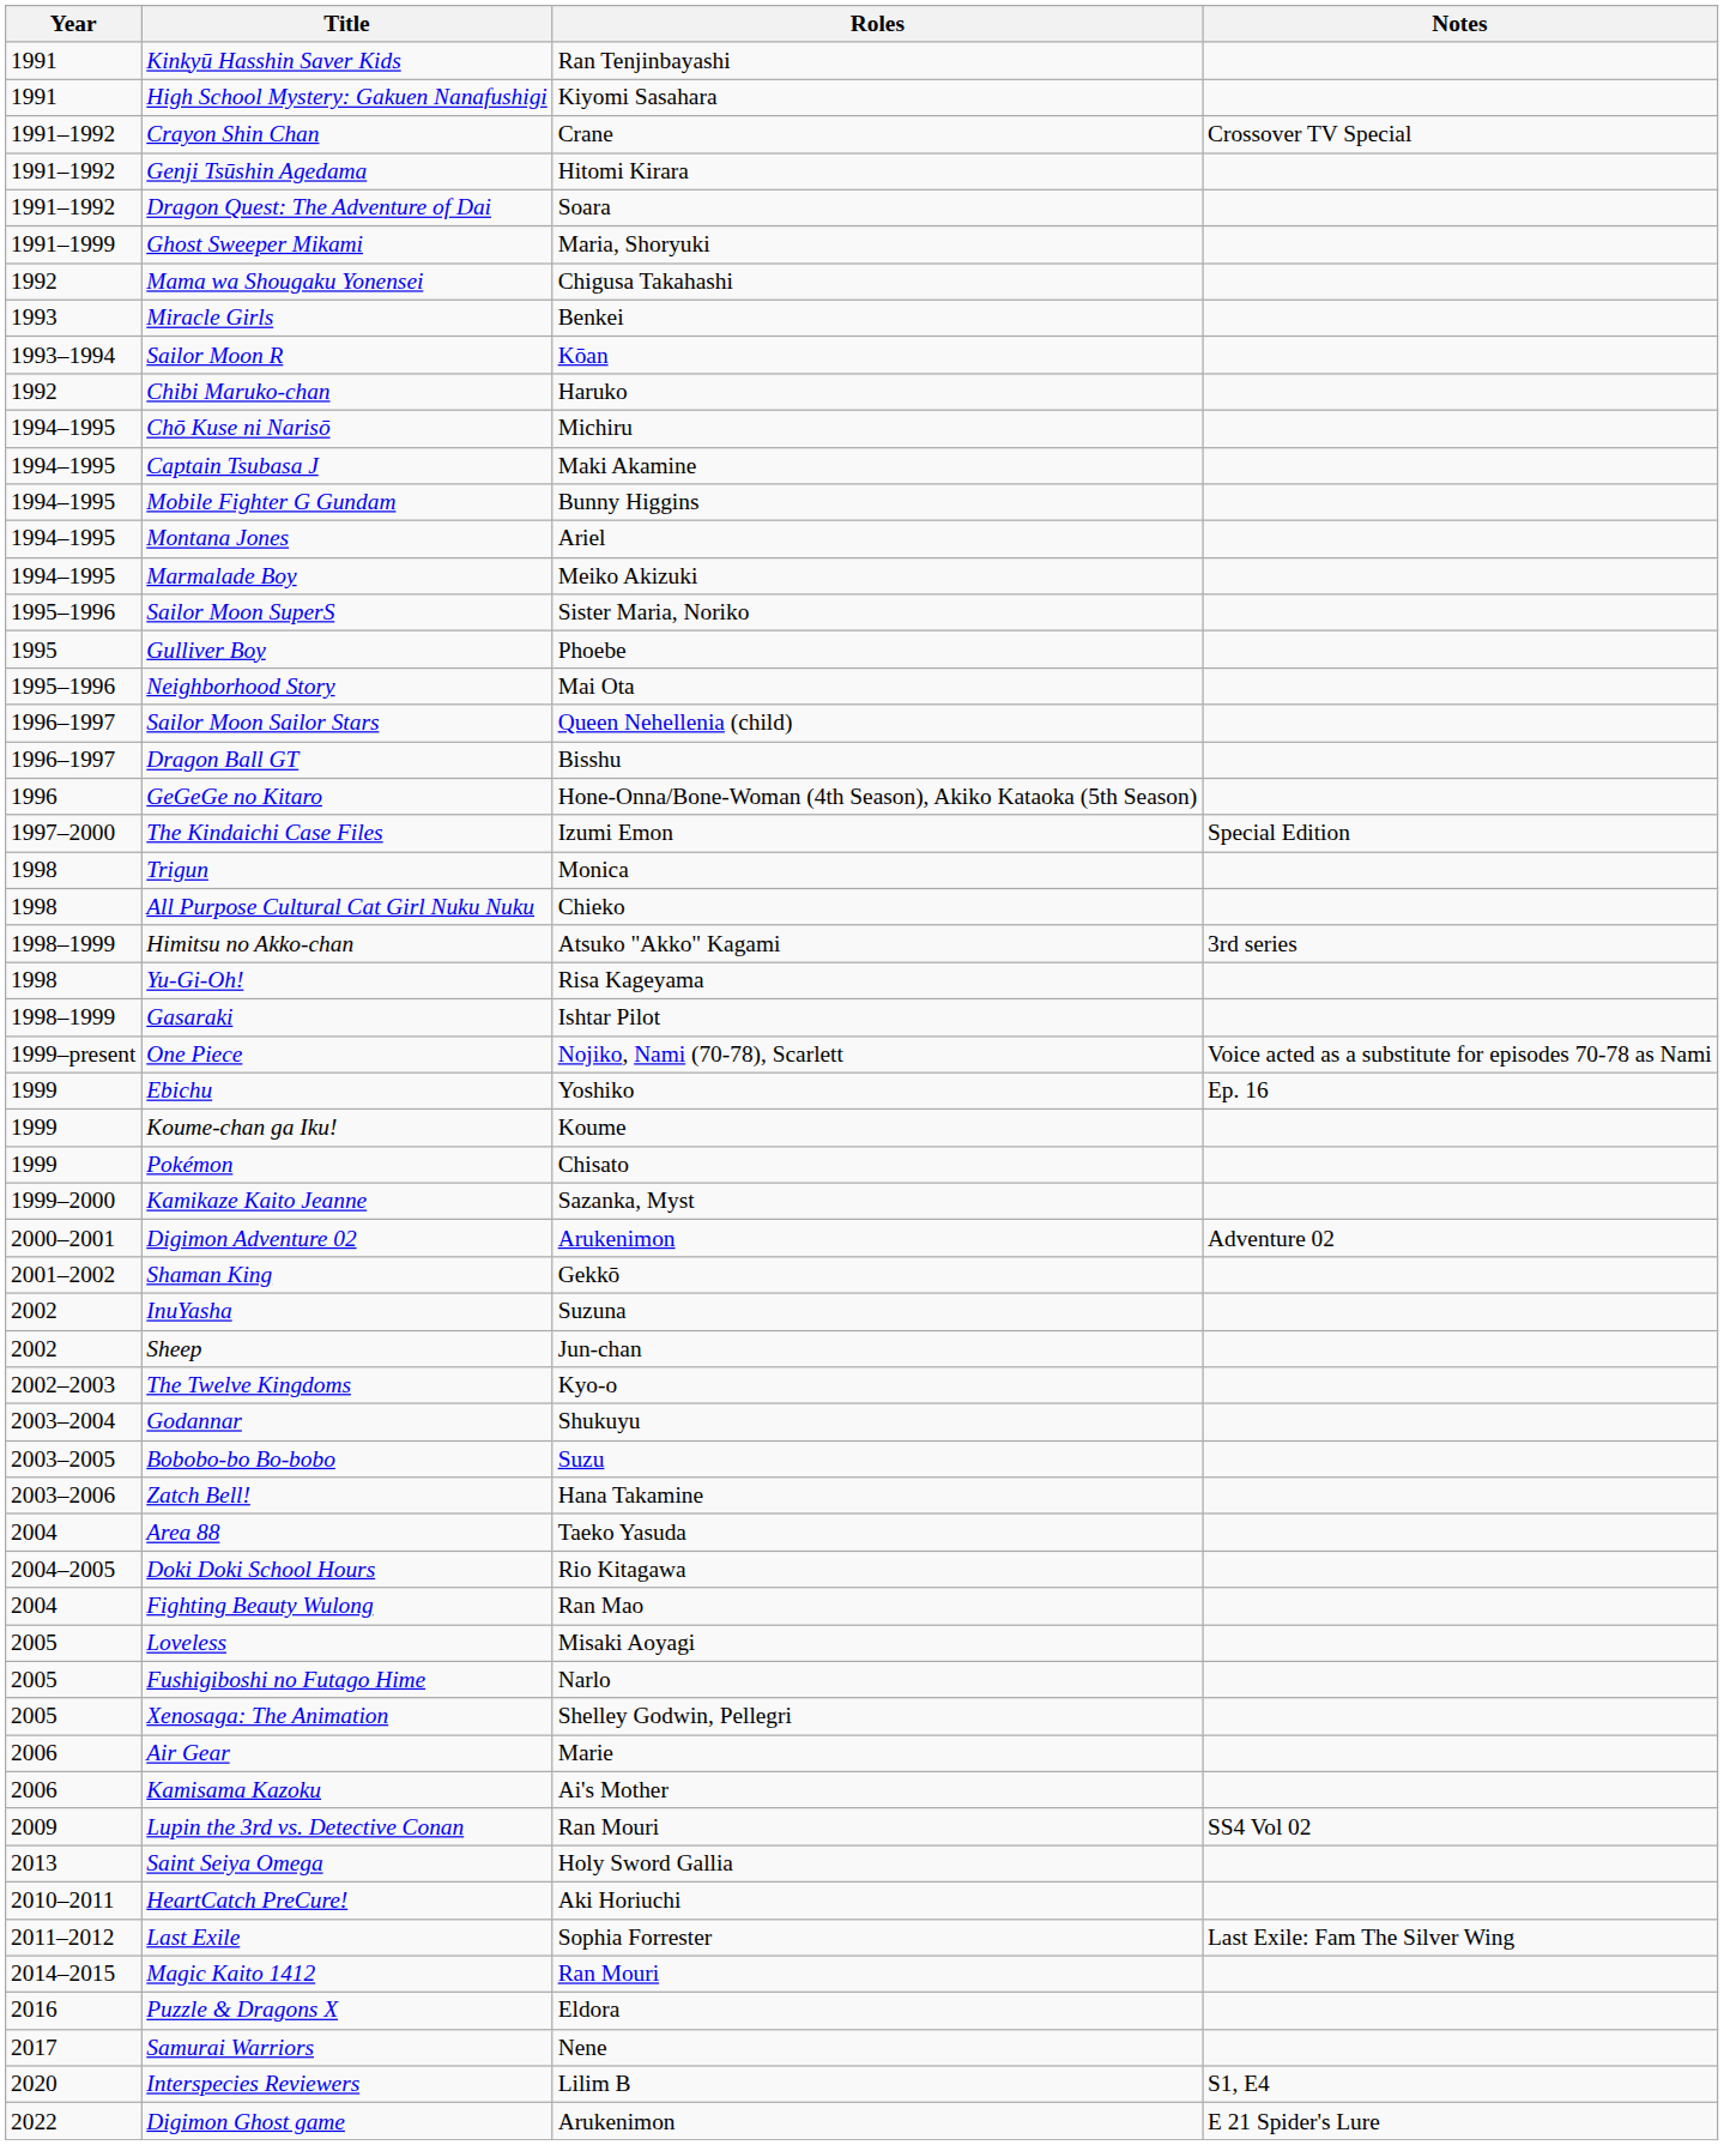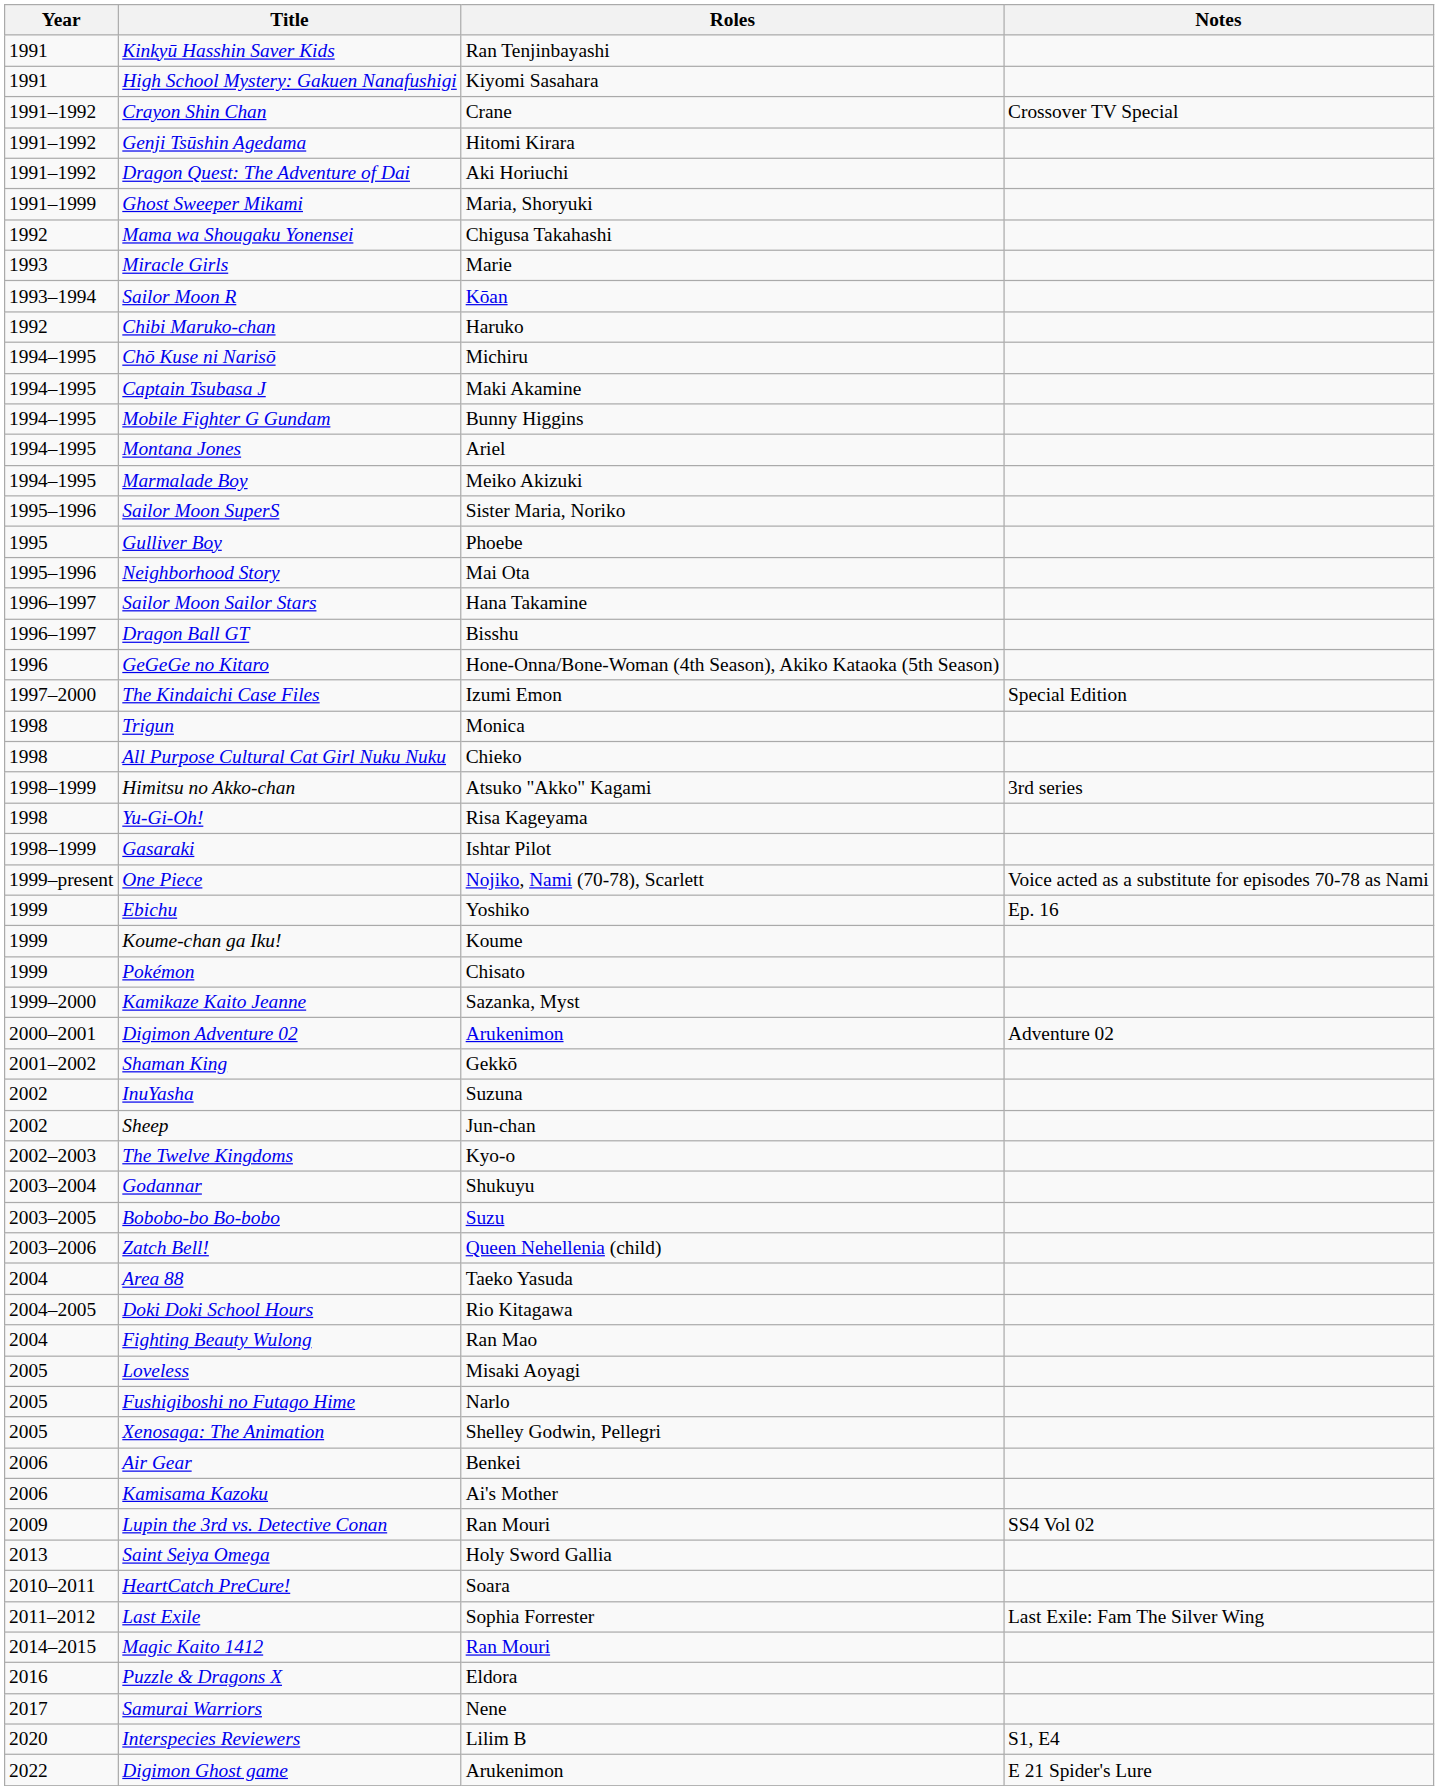 <table class="wikitable sortable">
 <tr>
 <th>Year</th>
 <th>Title</th>
 <th>Roles</th>
 <th>Notes</th>
 </tr>
 <tr>
 <td>1991</td>
 <td><em><a href='#'>Kinkyū Hasshin Saver Kids</a></em></td>
 <td>Ran Tenjinbayashi</td>
 <td></td>
 </tr>
 <tr>
 <td>1991</td>
 <td><em><a href='#'>High School Mystery: Gakuen Nanafushigi</a></em></td>
 <td>Kiyomi Sasahara</td>
 <td></td>
 </tr>
 <tr>
 <td>1991–1992</td>
 <td><em><a href='#'>Crayon Shin Chan</a></em></td>
 <td>Crane</td>
 <td>Crossover TV Special</td>
 </tr>
 <tr>
 <td>1991–1992</td>
 <td><em><a href='#'>Genji Tsūshin Agedama</a></em></td>
 <td>Hitomi Kirara</td>
 <td></td>
 </tr>
 <tr>
 <td>1991–1992</td>
 <td><em><a href='#'>Dragon Quest: The Adventure of Dai</a></em></td>
-<td>Soara</td>
+<td>Aki Horiuchi</td>
 <td></td>
 </tr>
 <tr>
 <td>1991–1999</td>
 <td><em><a href='#'>Ghost Sweeper Mikami</a></em></td>
 <td>Maria, Shoryuki</td>
 <td></td>
 </tr>
 <tr>
 <td>1992</td>
 <td><em><a href='#'>Mama wa Shougaku Yonensei</a></em></td>
 <td>Chigusa Takahashi</td>
 <td></td>
 </tr>
 <tr>
 <td>1993</td>
 <td><em><a href='#'>Miracle Girls</a></em></td>
-<td>Benkei</td>
+<td>Marie</td>
 <td></td>
 </tr>
 <tr>
 <td>1993–1994</td>
 <td><em><a href='#'>Sailor Moon R</a></em></td>
 <td><a href='#'>Kōan</a></td>
 <td></td>
 </tr>
 <tr>
 <td>1992</td>
 <td><em><a href='#'>Chibi Maruko-chan</a></em></td>
 <td>Haruko</td>
 <td></td>
 </tr>
 <tr>
 <td>1994–1995</td>
 <td><em><a href='#'>Chō Kuse ni Narisō</a></em></td>
 <td>Michiru</td>
 <td></td>
 </tr>
 <tr>
 <td>1994–1995</td>
 <td><em><a href='#'>Captain Tsubasa J</a></em></td>
 <td>Maki Akamine</td>
 <td></td>
 </tr>
 <tr>
 <td>1994–1995</td>
 <td><em><a href='#'>Mobile Fighter G Gundam</a></em></td>
 <td>Bunny Higgins</td>
 <td></td>
 </tr>
 <tr>
 <td>1994–1995</td>
 <td><em><a href='#'>Montana Jones</a></em></td>
 <td>Ariel</td>
 <td></td>
 </tr>
 <tr>
 <td>1994–1995</td>
 <td><em><a href='#'>Marmalade Boy</a></em></td>
 <td>Meiko Akizuki</td>
 <td></td>
 </tr>
 <tr>
 <td>1995–1996</td>
 <td><em><a href='#'>Sailor Moon SuperS</a></em></td>
 <td>Sister Maria, Noriko</td>
 <td></td>
 </tr>
 <tr>
 <td>1995</td>
 <td><em><a href='#'>Gulliver Boy</a></em></td>
 <td>Phoebe</td>
 <td></td>
 </tr>
 <tr>
 <td>1995–1996</td>
 <td><em><a href='#'>Neighborhood Story</a></em></td>
 <td>Mai Ota</td>
 <td></td>
 </tr>
 <tr>
 <td>1996–1997</td>
 <td><em><a href='#'>Sailor Moon Sailor Stars</a></em></td>
-<td><a href='#'>Queen Nehellenia</a> (child)</td>
+<td>Hana Takamine</td>
 <td></td>
 </tr>
 <tr>
 <td>1996–1997</td>
 <td><em><a href='#'>Dragon Ball GT</a></em></td>
 <td>Bisshu</td>
 <td></td>
 </tr>
 <tr>
 <td>1996</td>
 <td><em><a href='#'>GeGeGe no Kitaro</a></em></td>
 <td>Hone-Onna/Bone-Woman (4th Season), Akiko Kataoka (5th Season)</td>
 <td></td>
 </tr>
 <tr>
 <td>1997–2000</td>
 <td><em><a href='#'>The Kindaichi Case Files</a></em></td>
 <td>Izumi Emon</td>
 <td>Special Edition</td>
 </tr>
 <tr>
 <td>1998</td>
 <td><em><a href='#'>Trigun</a></em></td>
 <td>Monica</td>
 <td></td>
 </tr>
 <tr>
 <td>1998</td>
 <td><em><a href='#'>All Purpose Cultural Cat Girl Nuku Nuku</a></em></td>
 <td>Chieko</td>
 <td></td>
 </tr>
 <tr>
 <td>1998–1999</td>
 <td><em>Himitsu no Akko-chan</em></td>
 <td>Atsuko "Akko" Kagami</td>
 <td>3rd series</td>
 </tr>
 <tr>
 <td>1998</td>
 <td><em><a href='#'>Yu-Gi-Oh!</a></em></td>
 <td>Risa Kageyama</td>
 <td></td>
 </tr>
 <tr>
 <td>1998–1999</td>
 <td><em><a href='#'>Gasaraki</a></em></td>
 <td>Ishtar Pilot</td>
 <td></td>
 </tr>
 <tr>
 <td>1999–present</td>
 <td><em><a href='#'>One Piece</a></em></td>
 <td><a href='#'>Nojiko</a>, <a href='#'>Nami</a> (70-78), Scarlett</td>
 <td>Voice acted as a substitute for episodes 70-78 as Nami</td>
 </tr>
 <tr>
 <td>1999</td>
 <td><em><a href='#'>Ebichu</a></em></td>
 <td>Yoshiko</td>
 <td>Ep. 16</td>
 </tr>
 <tr>
 <td>1999</td>
 <td><em>Koume-chan ga Iku!</em></td>
 <td>Koume</td>
 <td></td>
 </tr>
 <tr>
 <td>1999</td>
 <td><em><a href='#'>Pokémon</a></em></td>
 <td>Chisato</td>
 <td></td>
 </tr>
 <tr>
 <td>1999–2000</td>
 <td><em><a href='#'>Kamikaze Kaito Jeanne</a></em></td>
 <td>Sazanka, Myst</td>
 <td></td>
 </tr>
 <tr>
 <td>2000–2001</td>
 <td><em><a href='#'>Digimon Adventure 02</a></em></td>
 <td><a href='#'>Arukenimon</a></td>
 <td>Adventure 02</td>
 </tr>
 <tr>
 <td>2001–2002</td>
 <td><em><a href='#'>Shaman King</a></em></td>
 <td>Gekkō</td>
 <td></td>
 </tr>
 <tr>
 <td>2002</td>
 <td><em><a href='#'>InuYasha</a></em></td>
 <td>Suzuna</td>
 <td></td>
 </tr>
 <tr>
 <td>2002</td>
 <td><em>Sheep</em></td>
 <td>Jun-chan</td>
 <td></td>
 </tr>
 <tr>
 <td>2002–2003</td>
 <td><em><a href='#'>The Twelve Kingdoms</a></em></td>
 <td>Kyo-o</td>
 <td></td>
 </tr>
 <tr>
 <td>2003–2004</td>
 <td><em><a href='#'>Godannar</a></em></td>
 <td>Shukuyu</td>
 <td></td>
 </tr>
 <tr>
 <td>2003–2005</td>
 <td><em><a href='#'>Bobobo-bo Bo-bobo</a></em></td>
 <td><a href='#'>Suzu</a></td>
 <td></td>
 </tr>
 <tr>
 <td>2003–2006</td>
 <td><em><a href='#'>Zatch Bell!</a></em></td>
-<td>Hana Takamine</td>
+<td><a href='#'>Queen Nehellenia</a> (child)</td>
 <td></td>
 </tr>
 <tr>
 <td>2004</td>
 <td><em><a href='#'>Area 88</a></em></td>
 <td>Taeko Yasuda</td>
 <td></td>
 </tr>
 <tr>
 <td>2004–2005</td>
 <td><em><a href='#'>Doki Doki School Hours</a></em></td>
 <td>Rio Kitagawa</td>
 <td></td>
 </tr>
 <tr>
 <td>2004</td>
 <td><em><a href='#'>Fighting Beauty Wulong</a></em></td>
 <td>Ran Mao</td>
 <td></td>
 </tr>
 <tr>
 <td>2005</td>
 <td><em><a href='#'>Loveless</a></em></td>
 <td>Misaki Aoyagi</td>
 <td></td>
 </tr>
 <tr>
 <td>2005</td>
 <td><em><a href='#'>Fushigiboshi no Futago Hime</a></em></td>
 <td>Narlo</td>
 <td></td>
 </tr>
 <tr>
 <td>2005</td>
 <td><em><a href='#'>Xenosaga: The Animation</a></em></td>
 <td>Shelley Godwin, Pellegri</td>
 <td></td>
 </tr>
 <tr>
 <td>2006</td>
 <td><em><a href='#'>Air Gear</a></em></td>
-<td>Marie</td>
+<td>Benkei</td>
 <td></td>
 </tr>
 <tr>
 <td>2006</td>
 <td><em><a href='#'>Kamisama Kazoku</a></em></td>
 <td>Ai's Mother</td>
 <td></td>
 </tr>
 <tr>
 <td>2009</td>
 <td><em><a href='#'>Lupin the 3rd vs. Detective Conan</a></em></td>
 <td>Ran Mouri</td>
 <td>SS4 Vol 02</td>
 </tr>
 <tr>
 <td>2013</td>
 <td><em><a href='#'>Saint Seiya Omega</a></em></td>
 <td>Holy Sword Gallia</td>
 <td></td>
 </tr>
 <tr>
 <td>2010–2011</td>
 <td><em><a href='#'>HeartCatch PreCure!</a></em></td>
-<td>Aki Horiuchi</td>
+<td>Soara</td>
 <td></td>
 </tr>
 <tr>
 <td>2011–2012</td>
 <td><em><a href='#'>Last Exile</a></em></td>
 <td>Sophia Forrester</td>
 <td>Last Exile: Fam The Silver Wing</td>
 </tr>
 <tr>
 <td>2014–2015</td>
 <td><em><a href='#'>Magic Kaito 1412</a></em></td>
 <td><a href='#'>Ran Mouri</a></td>
 <td></td>
 </tr>
 <tr>
 <td>2016</td>
 <td><em><a href='#'>Puzzle & Dragons X</a></em></td>
 <td>Eldora</td>
 <td></td>
 </tr>
 <tr>
 <td>2017</td>
 <td><em><a href='#'>Samurai Warriors</a></em></td>
 <td>Nene</td>
 <td></td>
 </tr>
 <tr>
 <td>2020</td>
 <td><em><a href='#'>Interspecies Reviewers</a></em></td>
 <td>Lilim B</td>
 <td>S1, E4</td>
 </tr>
 <tr>
 <td>2022</td>
 <td><em><a href='#'>Digimon Ghost game</a></em></td>
 <td>Arukenimon</td>
 <td>E 21 Spider's Lure</td>
 </tr>
 </table>
